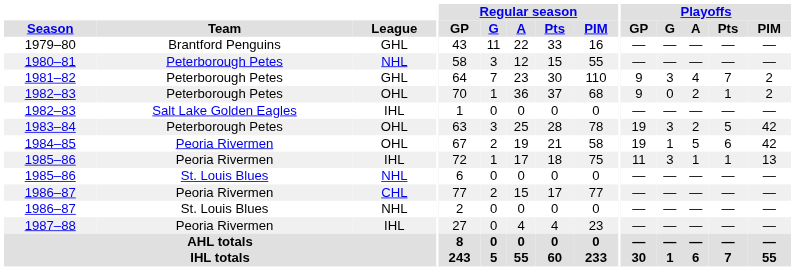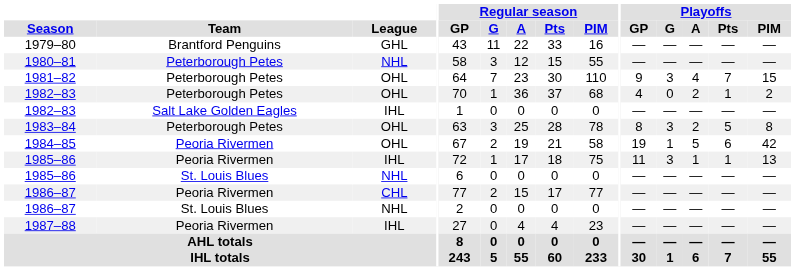 <table border="0" cellpadding="1" cellspacing="0" style="text-align:center; width:60em">
 <tr bgcolor="#e0e0e0">
 <th colspan="3" bgcolor="#ffffff"></th>
 <th rowspan="99" bgcolor="#ffffff"></th>
 <th colspan="5"><a href='#'>Regular season</a></th>
 <th rowspan="99" bgcolor="#ffffff"></th>
 <th colspan="5"><a href='#'>Playoffs</a></th>
 </tr>
 <tr bgcolor="#e0e0e0">
 <th><a href='#'>Season</a></th>
 <th>Team</th>
 <th>League</th>
 <th>GP</th>
 <th><a href='#'>G</a></th>
 <th><a href='#'>A</a></th>
 <th><a href='#'>Pts</a></th>
 <th><a href='#'>PIM</a></th>
 <th>GP</th>
 <th>G</th>
 <th>A</th>
 <th>Pts</th>
 <th>PIM</th>
 </tr>
 <tr>
 <td>1979–80</td>
 <td>Brantford Penguins</td>
 <td>GHL</td>
 <td>43</td>
 <td>11</td>
 <td>22</td>
 <td>33</td>
 <td>16</td>
 <td>—</td>
 <td>—</td>
 <td>—</td>
 <td>—</td>
 <td>—</td>
 </tr>
 <tr bgcolor="#f0f0f0">
 <td><a href='#'>1980–81</a></td>
 <td><a href='#'>Peterborough Petes</a></td>
 <td><a href='#'>NHL</a></td>
 <td>58</td>
 <td>3</td>
 <td>12</td>
 <td>15</td>
 <td>55</td>
 <td>—</td>
 <td>—</td>
 <td>—</td>
 <td>—</td>
 <td>—</td>
 </tr>
 <tr>
 <td><a href='#'>1981–82</a></td>
 <td>Peterborough Petes</td>
-<td>GHL</td>
+<td>OHL</td>
 <td>64</td>
 <td>7</td>
 <td>23</td>
 <td>30</td>
 <td>110</td>
 <td>9</td>
 <td>3</td>
 <td>4</td>
 <td>7</td>
-<td>2</td>
+<td>15</td>
 </tr>
 <tr bgcolor="#f0f0f0">
 <td><a href='#'>1982–83</a></td>
 <td>Peterborough Petes</td>
 <td>OHL</td>
 <td>70</td>
 <td>1</td>
 <td>36</td>
 <td>37</td>
 <td>68</td>
-<td>9</td>
+<td>4</td>
 <td>0</td>
 <td>2</td>
 <td>1</td>
 <td>2</td>
 </tr>
 <tr>
 <td><a href='#'>1982–83</a></td>
 <td><a href='#'>Salt Lake Golden Eagles</a></td>
 <td>IHL</td>
 <td>1</td>
 <td>0</td>
 <td>0</td>
 <td>0</td>
 <td>0</td>
 <td>—</td>
 <td>—</td>
 <td>—</td>
 <td>—</td>
 <td>—</td>
 </tr>
 <tr bgcolor="#f0f0f0">
 <td><a href='#'>1983–84</a></td>
 <td>Peterborough Petes</td>
 <td>OHL</td>
 <td>63</td>
 <td>3</td>
 <td>25</td>
 <td>28</td>
 <td>78</td>
-<td>19</td>
+<td>8</td>
 <td>3</td>
 <td>2</td>
 <td>5</td>
-<td>42</td>
+<td>8</td>
 </tr>
 <tr>
 <td><a href='#'>1984–85</a></td>
 <td><a href='#'>Peoria Rivermen</a></td>
 <td>OHL</td>
 <td>67</td>
 <td>2</td>
 <td>19</td>
 <td>21</td>
 <td>58</td>
 <td>19</td>
 <td>1</td>
 <td>5</td>
 <td>6</td>
 <td>42</td>
 </tr>
 <tr bgcolor="#f0f0f0">
 <td><a href='#'>1985–86</a></td>
 <td>Peoria Rivermen</td>
 <td>IHL</td>
 <td>72</td>
 <td>1</td>
 <td>17</td>
 <td>18</td>
 <td>75</td>
 <td>11</td>
 <td>3</td>
 <td>1</td>
 <td>1</td>
 <td>13</td>
 </tr>
 <tr>
 <td><a href='#'>1985–86</a></td>
 <td><a href='#'>St. Louis Blues</a></td>
 <td><a href='#'>NHL</a></td>
 <td>6</td>
 <td>0</td>
 <td>0</td>
 <td>0</td>
 <td>0</td>
 <td>—</td>
 <td>—</td>
 <td>—</td>
 <td>—</td>
 <td>—</td>
 </tr>
 <tr bgcolor="#f0f0f0">
 <td><a href='#'>1986–87</a></td>
 <td>Peoria Rivermen</td>
 <td><a href='#'>CHL</a></td>
 <td>77</td>
 <td>2</td>
 <td>15</td>
 <td>17</td>
 <td>77</td>
 <td>—</td>
 <td>—</td>
 <td>—</td>
 <td>—</td>
 <td>—</td>
 </tr>
 <tr>
 <td><a href='#'>1986–87</a></td>
 <td>St. Louis Blues</td>
 <td>NHL</td>
 <td>2</td>
 <td>0</td>
 <td>0</td>
 <td>0</td>
 <td>0</td>
 <td>—</td>
 <td>—</td>
 <td>—</td>
 <td>—</td>
 <td>—</td>
 </tr>
 <tr bgcolor="#f0f0f0">
 <td><a href='#'>1987–88</a></td>
 <td>Peoria Rivermen</td>
 <td>IHL</td>
 <td>27</td>
 <td>0</td>
 <td>4</td>
 <td>4</td>
 <td>23</td>
 <td>—</td>
 <td>—</td>
 <td>—</td>
 <td>—</td>
 <td>—</td>
 </tr>
 <tr>
 </tr>
 <tr ALIGN="center" bgcolor="#e0e0e0">
 <th colspan="3">AHL totals</th>
 <th ALIGN="center">8</th>
 <th ALIGN="center">0</th>
 <th ALIGN="center">0</th>
 <th ALIGN="center">0</th>
 <th ALIGN="center">0</th>
 <th ALIGN="center">—</th>
 <th ALIGN="center">—</th>
 <th ALIGN="center">—</th>
 <th ALIGN="center">—</th>
 <th ALIGN="center">—</th>
 </tr>
 <tr>
 </tr>
 <tr ALIGN="center" bgcolor="#e0e0e0">
 <th colspan="3">IHL totals</th>
 <th ALIGN="center">243</th>
 <th ALIGN="center">5</th>
 <th ALIGN="center">55</th>
 <th ALIGN="center">60</th>
 <th ALIGN="center">233</th>
 <th ALIGN="center">30</th>
 <th ALIGN="center">1</th>
 <th ALIGN="center">6</th>
 <th ALIGN="center">7</th>
 <th ALIGN="center">55</th>
 </tr>
 </table>
